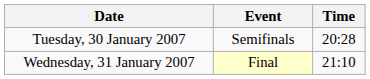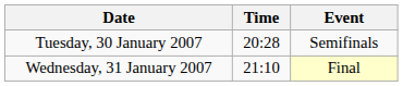 <table class = "wikitable" style="text-align:center;">
 <tr>
 <th width=220>Date</th>
+<th width=50>Time</th>
 <th width=100>Event</th>
-<th width=50>Time</th>
 </tr>
 <tr>
 <td>Tuesday, 30 January 2007</td>
+<td>20:28</td>
 <td>Semifinals</td>
-<td>20:28</td>
 </tr>
 <tr>
 <td>Wednesday, 31 January 2007</td>
+<td>21:10</td>
 <td bgcolor=ffffcc>Final</td>
-<td>21:10</td>
 </tr>
 </table>
